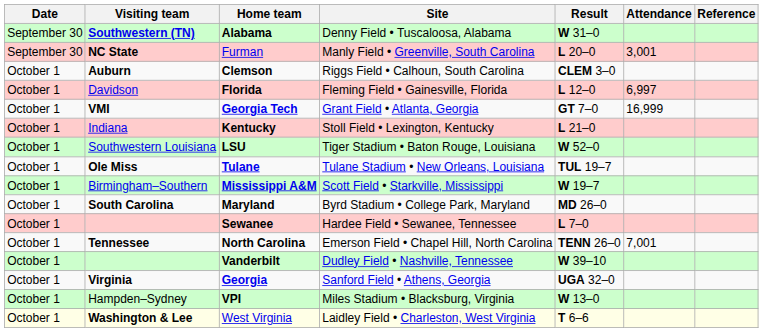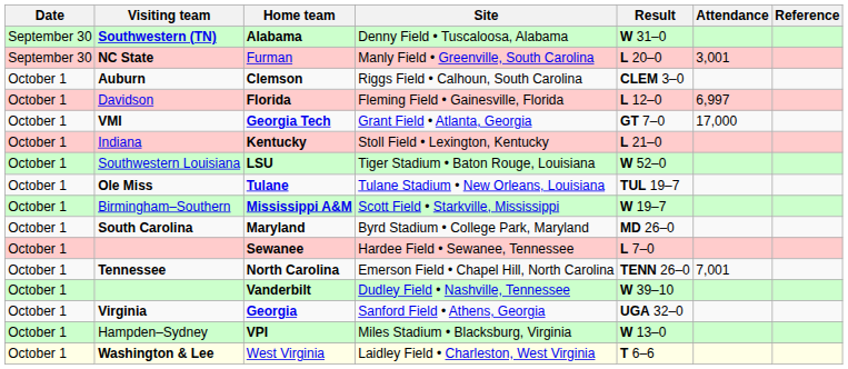 <table class="wikitable" style="font-size:95%;">
 <tr>
 <th>Date</th>
 <th>Visiting team</th>
 <th>Home team</th>
 <th>Site</th>
 <th>Result</th>
 <th>Attendance</th>
 <th class="unsortable">Reference</th>
 </tr>
 <tr bgcolor=ccffcc>
 <td>September 30</td>
 <td><strong><a href='#'>Southwestern (TN)</a></strong></td>
 <td><strong>Alabama</strong></td>
 <td>Denny Field • Tuscaloosa, Alabama</td>
 <td><strong>W</strong> 31–0</td>
 <td></td>
 <td></td>
 </tr>
 <tr bgcolor=ffcccc>
 <td>September 30</td>
 <td><strong>NC State</strong></td>
 <td><a href='#'>Furman</a></td>
 <td>Manly Field • <a href='#'>Greenville, South Carolina</a></td>
 <td><strong>L</strong> 20–0</td>
 <td>3,001</td>
 <td></td>
 </tr>
 <tr bgcolor=>
 <td>October 1</td>
 <td><strong>Auburn</strong></td>
 <td><strong>Clemson</strong></td>
 <td>Riggs Field • Calhoun, South Carolina</td>
 <td><strong>CLEM</strong> 3–0</td>
 <td></td>
 <td></td>
 </tr>
 <tr bgcolor=ffcccc>
 <td>October 1</td>
 <td><a href='#'>Davidson</a></td>
 <td><strong>Florida</strong></td>
 <td>Fleming Field • Gainesville, Florida</td>
 <td><strong>L</strong> 12–0</td>
 <td>6,997</td>
 <td></td>
 </tr>
 <tr bgcolor=>
 <td>October 1</td>
 <td><strong>VMI</strong></td>
 <td><strong><a href='#'>Georgia Tech</a></strong></td>
 <td><a href='#'>Grant Field</a> • <a href='#'>Atlanta, Georgia</a></td>
 <td><strong>GT</strong> 7–0</td>
-<td>16,999</td>
+<td>17,000</td>
 <td></td>
 </tr>
 <tr bgcolor=ffcccc>
 <td>October 1</td>
 <td><a href='#'>Indiana</a></td>
 <td><strong>Kentucky</strong></td>
 <td>Stoll Field • Lexington, Kentucky</td>
 <td><strong>L</strong> 21–0</td>
 <td></td>
 <td></td>
 </tr>
 <tr bgcolor=ccffcc>
 <td>October 1</td>
 <td><a href='#'>Southwestern Louisiana</a></td>
 <td><strong>LSU</strong></td>
 <td>Tiger Stadium • Baton Rouge, Louisiana</td>
 <td><strong>W</strong> 52–0</td>
 <td></td>
 <td></td>
 </tr>
 <tr bgcolor=>
 <td>October 1</td>
 <td><strong>Ole Miss</strong></td>
 <td><strong><a href='#'>Tulane</a></strong></td>
 <td><a href='#'>Tulane Stadium</a> • <a href='#'>New Orleans, Louisiana</a></td>
 <td><strong>TUL</strong> 19–7</td>
 <td></td>
 <td></td>
 </tr>
 <tr bgcolor=ccffcc>
 <td>October 1</td>
 <td><a href='#'>Birmingham–Southern</a></td>
 <td><strong><a href='#'>Mississippi A&M</a></strong></td>
 <td><a href='#'>Scott Field</a> • <a href='#'>Starkville, Mississippi</a></td>
 <td><strong>W</strong> 19–7</td>
 <td></td>
 <td></td>
 </tr>
 <tr bgcolor=>
 <td>October 1</td>
 <td><strong>South Carolina</strong></td>
 <td><strong>Maryland</strong></td>
 <td>Byrd Stadium • College Park, Maryland</td>
 <td><strong>MD</strong> 26–0</td>
 <td></td>
 <td></td>
 </tr>
 <tr bgcolor=ffcccc>
 <td>October 1</td>
 <td></td>
 <td><strong>Sewanee</strong></td>
 <td>Hardee Field • Sewanee, Tennessee</td>
 <td><strong>L</strong> 7–0</td>
 <td></td>
 <td></td>
 </tr>
 <tr bgcolor=>
 <td>October 1</td>
 <td><strong>Tennessee</strong></td>
 <td><strong>North Carolina</strong></td>
 <td>Emerson Field • Chapel Hill, North Carolina</td>
 <td><strong>TENN</strong> 26–0</td>
 <td>7,001</td>
 <td></td>
 </tr>
 <tr bgcolor=ccffcc>
 <td>October 1</td>
 <td></td>
 <td><strong>Vanderbilt</strong></td>
 <td><a href='#'>Dudley Field</a> • <a href='#'>Nashville, Tennessee</a></td>
 <td><strong>W</strong> 39–10</td>
 <td></td>
 <td></td>
 </tr>
 <tr bgcolor=>
 <td>October 1</td>
 <td><strong>Virginia</strong></td>
 <td><strong><a href='#'>Georgia</a></strong></td>
 <td><a href='#'>Sanford Field</a> • <a href='#'>Athens, Georgia</a></td>
 <td><strong>UGA</strong> 32–0</td>
 <td></td>
 <td></td>
 </tr>
 <tr bgcolor=ccffcc>
 <td>October 1</td>
 <td>Hampden–Sydney</td>
 <td><strong>VPI</strong></td>
 <td>Miles Stadium • Blacksburg, Virginia</td>
 <td><strong>W</strong> 13–0</td>
 <td></td>
 <td></td>
 </tr>
 <tr bgcolor=ffffe6>
 <td>October 1</td>
 <td><strong>Washington & Lee</strong></td>
 <td><a href='#'>West Virginia</a></td>
 <td>Laidley Field • <a href='#'>Charleston, West Virginia</a></td>
 <td><strong>T</strong> 6–6</td>
 <td></td>
 <td></td>
 </tr>
 </table>
